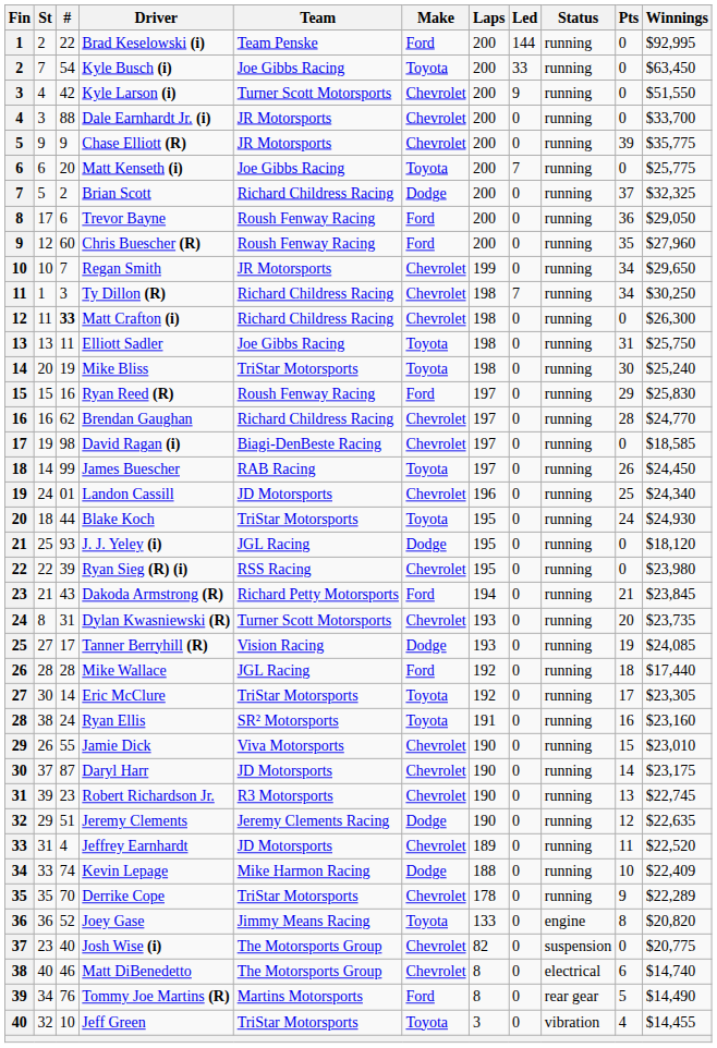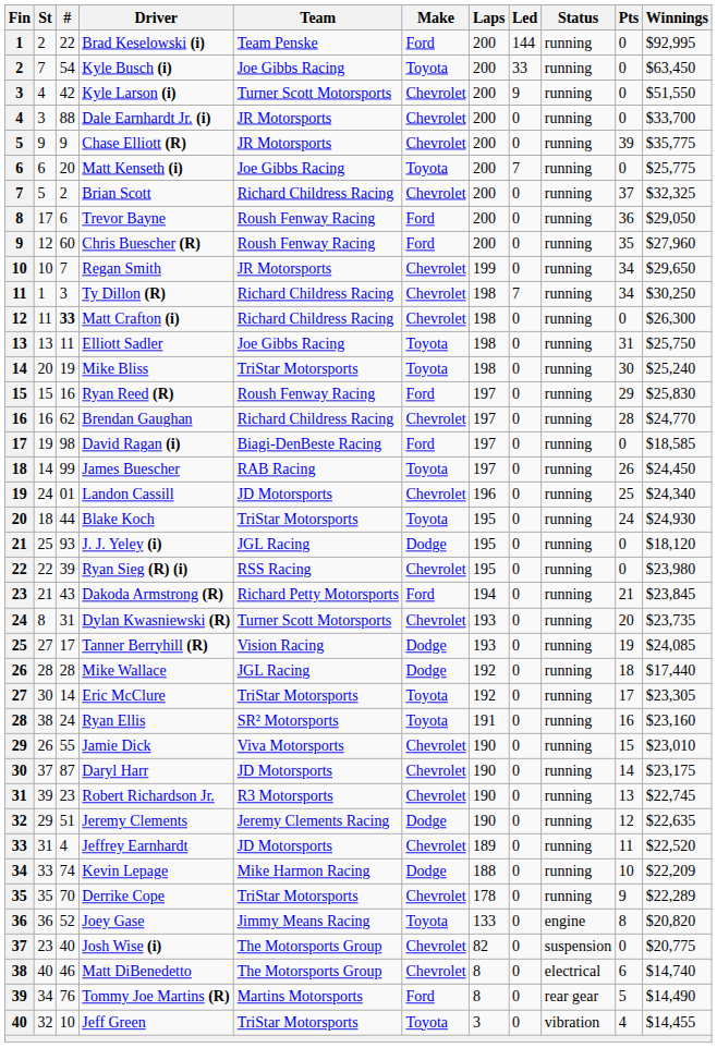 <table class="wikitable" style="font-size:95%">
 <tr>
 <th>Fin</th>
 <th>St</th>
 <th>#</th>
 <th>Driver</th>
 <th>Team</th>
 <th>Make</th>
 <th>Laps</th>
 <th>Led</th>
 <th>Status</th>
 <th>Pts</th>
 <th>Winnings</th>
 </tr>
 <tr>
 <th>1</th>
 <td>2</td>
 <td>22</td>
 <td><a href='#'>Brad Keselowski</a> <strong>(i)</strong></td>
 <td><a href='#'>Team Penske</a></td>
 <td><a href='#'>Ford</a></td>
 <td>200</td>
 <td>144</td>
 <td>running</td>
 <td>0</td>
 <td>$92,995</td>
 </tr>
 <tr>
 <th>2</th>
 <td>7</td>
 <td>54</td>
 <td><a href='#'>Kyle Busch</a> <strong>(i)</strong></td>
 <td><a href='#'>Joe Gibbs Racing</a></td>
 <td><a href='#'>Toyota</a></td>
 <td>200</td>
 <td>33</td>
 <td>running</td>
 <td>0</td>
 <td>$63,450</td>
 </tr>
 <tr>
 <th>3</th>
 <td>4</td>
 <td>42</td>
 <td><a href='#'>Kyle Larson</a> <strong>(i)</strong></td>
 <td><a href='#'>Turner Scott Motorsports</a></td>
 <td><a href='#'>Chevrolet</a></td>
 <td>200</td>
 <td>9</td>
 <td>running</td>
 <td>0</td>
 <td>$51,550</td>
 </tr>
 <tr>
 <th>4</th>
 <td>3</td>
 <td>88</td>
 <td><a href='#'>Dale Earnhardt Jr.</a> <strong>(i)</strong></td>
 <td><a href='#'>JR Motorsports</a></td>
 <td><a href='#'>Chevrolet</a></td>
 <td>200</td>
 <td>0</td>
 <td>running</td>
 <td>0</td>
 <td>$33,700</td>
 </tr>
 <tr>
 <th>5</th>
 <td>9</td>
 <td>9</td>
 <td><a href='#'>Chase Elliott</a> <strong>(R)</strong></td>
 <td><a href='#'>JR Motorsports</a></td>
 <td><a href='#'>Chevrolet</a></td>
 <td>200</td>
 <td>0</td>
 <td>running</td>
 <td>39</td>
 <td>$35,775</td>
 </tr>
 <tr>
 <th>6</th>
 <td>6</td>
 <td>20</td>
 <td><a href='#'>Matt Kenseth</a> <strong>(i)</strong></td>
 <td><a href='#'>Joe Gibbs Racing</a></td>
 <td><a href='#'>Toyota</a></td>
 <td>200</td>
 <td>7</td>
 <td>running</td>
 <td>0</td>
 <td>$25,775</td>
 </tr>
 <tr>
 <th>7</th>
 <td>5</td>
 <td>2</td>
 <td><a href='#'>Brian Scott</a></td>
 <td><a href='#'>Richard Childress Racing</a></td>
-<td><a href='#'>Dodge</a></td>
+<td><a href='#'>Chevrolet</a></td>
 <td>200</td>
 <td>0</td>
 <td>running</td>
 <td>37</td>
 <td>$32,325</td>
 </tr>
 <tr>
 <th>8</th>
 <td>17</td>
 <td>6</td>
 <td><a href='#'>Trevor Bayne</a></td>
 <td><a href='#'>Roush Fenway Racing</a></td>
 <td><a href='#'>Ford</a></td>
 <td>200</td>
 <td>0</td>
 <td>running</td>
 <td>36</td>
 <td>$29,050</td>
 </tr>
 <tr>
 <th>9</th>
 <td>12</td>
 <td>60</td>
 <td><a href='#'>Chris Buescher</a> <strong>(R)</strong></td>
 <td><a href='#'>Roush Fenway Racing</a></td>
 <td><a href='#'>Ford</a></td>
 <td>200</td>
 <td>0</td>
 <td>running</td>
 <td>35</td>
 <td>$27,960</td>
 </tr>
 <tr>
 <th>10</th>
 <td>10</td>
 <td>7</td>
 <td><a href='#'>Regan Smith</a></td>
 <td><a href='#'>JR Motorsports</a></td>
 <td><a href='#'>Chevrolet</a></td>
 <td>199</td>
 <td>0</td>
 <td>running</td>
 <td>34</td>
 <td>$29,650</td>
 </tr>
 <tr>
 <th>11</th>
 <td>1</td>
 <td>3</td>
 <td><a href='#'>Ty Dillon</a> <strong>(R)</strong></td>
 <td><a href='#'>Richard Childress Racing</a></td>
 <td><a href='#'>Chevrolet</a></td>
 <td>198</td>
 <td>7</td>
 <td>running</td>
 <td>34</td>
 <td>$30,250</td>
 </tr>
 <tr>
 <th>12</th>
 <td>11</td>
 <td><strong>33</strong></td>
 <td><a href='#'>Matt Crafton</a> <strong>(i)</strong></td>
 <td><a href='#'>Richard Childress Racing</a></td>
 <td><a href='#'>Chevrolet</a></td>
 <td>198</td>
 <td>0</td>
 <td>running</td>
 <td>0</td>
 <td>$26,300</td>
 </tr>
 <tr>
 <th>13</th>
 <td>13</td>
 <td>11</td>
 <td><a href='#'>Elliott Sadler</a></td>
 <td><a href='#'>Joe Gibbs Racing</a></td>
 <td><a href='#'>Toyota</a></td>
 <td>198</td>
 <td>0</td>
 <td>running</td>
 <td>31</td>
 <td>$25,750</td>
 </tr>
 <tr>
 <th>14</th>
 <td>20</td>
 <td>19</td>
 <td><a href='#'>Mike Bliss</a></td>
 <td><a href='#'>TriStar Motorsports</a></td>
 <td><a href='#'>Toyota</a></td>
 <td>198</td>
 <td>0</td>
 <td>running</td>
 <td>30</td>
 <td>$25,240</td>
 </tr>
 <tr>
 <th>15</th>
 <td>15</td>
 <td>16</td>
 <td><a href='#'>Ryan Reed</a> <strong>(R)</strong></td>
 <td><a href='#'>Roush Fenway Racing</a></td>
 <td><a href='#'>Ford</a></td>
 <td>197</td>
 <td>0</td>
 <td>running</td>
 <td>29</td>
 <td>$25,830</td>
 </tr>
 <tr>
 <th>16</th>
 <td>16</td>
 <td>62</td>
 <td><a href='#'>Brendan Gaughan</a></td>
 <td><a href='#'>Richard Childress Racing</a></td>
 <td><a href='#'>Chevrolet</a></td>
 <td>197</td>
 <td>0</td>
 <td>running</td>
 <td>28</td>
 <td>$24,770</td>
 </tr>
 <tr>
 <th>17</th>
 <td>19</td>
 <td>98</td>
 <td><a href='#'>David Ragan</a> <strong>(i)</strong></td>
 <td><a href='#'>Biagi-DenBeste Racing</a></td>
-<td><a href='#'>Chevrolet</a></td>
+<td><a href='#'>Ford</a></td>
 <td>197</td>
 <td>0</td>
 <td>running</td>
 <td>0</td>
 <td>$18,585</td>
 </tr>
 <tr>
 <th>18</th>
 <td>14</td>
 <td>99</td>
 <td><a href='#'>James Buescher</a></td>
 <td><a href='#'>RAB Racing</a></td>
 <td><a href='#'>Toyota</a></td>
 <td>197</td>
 <td>0</td>
 <td>running</td>
 <td>26</td>
 <td>$24,450</td>
 </tr>
 <tr>
 <th>19</th>
 <td>24</td>
 <td>01</td>
 <td><a href='#'>Landon Cassill</a></td>
 <td><a href='#'>JD Motorsports</a></td>
 <td><a href='#'>Chevrolet</a></td>
 <td>196</td>
 <td>0</td>
 <td>running</td>
 <td>25</td>
 <td>$24,340</td>
 </tr>
 <tr>
 <th>20</th>
 <td>18</td>
 <td>44</td>
 <td><a href='#'>Blake Koch</a></td>
 <td><a href='#'>TriStar Motorsports</a></td>
 <td><a href='#'>Toyota</a></td>
 <td>195</td>
 <td>0</td>
 <td>running</td>
 <td>24</td>
 <td>$24,930</td>
 </tr>
 <tr>
 <th>21</th>
 <td>25</td>
 <td>93</td>
 <td><a href='#'>J. J. Yeley</a> <strong>(i)</strong></td>
 <td><a href='#'>JGL Racing</a></td>
 <td><a href='#'>Dodge</a></td>
 <td>195</td>
 <td>0</td>
 <td>running</td>
 <td>0</td>
 <td>$18,120</td>
 </tr>
 <tr>
 <th>22</th>
 <td>22</td>
 <td>39</td>
 <td><a href='#'>Ryan Sieg</a> <strong>(R)</strong> <strong>(i)</strong></td>
 <td><a href='#'>RSS Racing</a></td>
 <td><a href='#'>Chevrolet</a></td>
 <td>195</td>
 <td>0</td>
 <td>running</td>
 <td>0</td>
 <td>$23,980</td>
 </tr>
 <tr>
 <th>23</th>
 <td>21</td>
 <td>43</td>
 <td><a href='#'>Dakoda Armstrong</a> <strong>(R)</strong></td>
 <td><a href='#'>Richard Petty Motorsports</a></td>
 <td><a href='#'>Ford</a></td>
 <td>194</td>
 <td>0</td>
 <td>running</td>
 <td>21</td>
 <td>$23,845</td>
 </tr>
 <tr>
 <th>24</th>
 <td>8</td>
 <td>31</td>
 <td><a href='#'>Dylan Kwasniewski</a> <strong>(R)</strong></td>
 <td><a href='#'>Turner Scott Motorsports</a></td>
 <td><a href='#'>Chevrolet</a></td>
 <td>193</td>
 <td>0</td>
 <td>running</td>
 <td>20</td>
 <td>$23,735</td>
 </tr>
 <tr>
 <th>25</th>
 <td>27</td>
 <td>17</td>
 <td><a href='#'>Tanner Berryhill</a> <strong>(R)</strong></td>
 <td><a href='#'>Vision Racing</a></td>
 <td><a href='#'>Dodge</a></td>
 <td>193</td>
 <td>0</td>
 <td>running</td>
 <td>19</td>
 <td>$24,085</td>
 </tr>
 <tr>
 <th>26</th>
 <td>28</td>
 <td>28</td>
 <td><a href='#'>Mike Wallace</a></td>
 <td><a href='#'>JGL Racing</a></td>
-<td><a href='#'>Ford</a></td>
+<td><a href='#'>Dodge</a></td>
 <td>192</td>
 <td>0</td>
 <td>running</td>
 <td>18</td>
 <td>$17,440</td>
 </tr>
 <tr>
 <th>27</th>
 <td>30</td>
 <td>14</td>
 <td><a href='#'>Eric McClure</a></td>
 <td><a href='#'>TriStar Motorsports</a></td>
 <td><a href='#'>Toyota</a></td>
 <td>192</td>
 <td>0</td>
 <td>running</td>
 <td>17</td>
 <td>$23,305</td>
 </tr>
 <tr>
 <th>28</th>
 <td>38</td>
 <td>24</td>
 <td><a href='#'>Ryan Ellis</a></td>
 <td><a href='#'>SR² Motorsports</a></td>
 <td><a href='#'>Toyota</a></td>
 <td>191</td>
 <td>0</td>
 <td>running</td>
 <td>16</td>
 <td>$23,160</td>
 </tr>
 <tr>
 <th>29</th>
 <td>26</td>
 <td>55</td>
 <td><a href='#'>Jamie Dick</a></td>
 <td><a href='#'>Viva Motorsports</a></td>
 <td><a href='#'>Chevrolet</a></td>
 <td>190</td>
 <td>0</td>
 <td>running</td>
 <td>15</td>
 <td>$23,010</td>
 </tr>
 <tr>
 <th>30</th>
 <td>37</td>
 <td>87</td>
 <td><a href='#'>Daryl Harr</a></td>
 <td><a href='#'>JD Motorsports</a></td>
 <td><a href='#'>Chevrolet</a></td>
 <td>190</td>
 <td>0</td>
 <td>running</td>
 <td>14</td>
 <td>$23,175</td>
 </tr>
 <tr>
 <th>31</th>
 <td>39</td>
 <td>23</td>
 <td><a href='#'>Robert Richardson Jr.</a></td>
 <td><a href='#'>R3 Motorsports</a></td>
 <td><a href='#'>Chevrolet</a></td>
 <td>190</td>
 <td>0</td>
 <td>running</td>
 <td>13</td>
 <td>$22,745</td>
 </tr>
 <tr>
 <th>32</th>
 <td>29</td>
 <td>51</td>
 <td><a href='#'>Jeremy Clements</a></td>
 <td><a href='#'>Jeremy Clements Racing</a></td>
 <td><a href='#'>Dodge</a></td>
 <td>190</td>
 <td>0</td>
 <td>running</td>
 <td>12</td>
 <td>$22,635</td>
 </tr>
 <tr>
 <th>33</th>
 <td>31</td>
 <td>4</td>
 <td><a href='#'>Jeffrey Earnhardt</a></td>
 <td><a href='#'>JD Motorsports</a></td>
 <td><a href='#'>Chevrolet</a></td>
 <td>189</td>
 <td>0</td>
 <td>running</td>
 <td>11</td>
 <td>$22,520</td>
 </tr>
 <tr>
 <th>34</th>
 <td>33</td>
 <td>74</td>
 <td><a href='#'>Kevin Lepage</a></td>
 <td><a href='#'>Mike Harmon Racing</a></td>
 <td><a href='#'>Dodge</a></td>
 <td>188</td>
 <td>0</td>
 <td>running</td>
 <td>10</td>
-<td>$22,409</td>
+<td>$22,209</td>
 </tr>
 <tr>
 <th>35</th>
 <td>35</td>
 <td>70</td>
 <td><a href='#'>Derrike Cope</a></td>
 <td><a href='#'>TriStar Motorsports</a></td>
 <td><a href='#'>Chevrolet</a></td>
 <td>178</td>
 <td>0</td>
 <td>running</td>
 <td>9</td>
 <td>$22,289</td>
 </tr>
 <tr>
 <th>36</th>
 <td>36</td>
 <td>52</td>
 <td><a href='#'>Joey Gase</a></td>
 <td><a href='#'>Jimmy Means Racing</a></td>
 <td><a href='#'>Toyota</a></td>
 <td>133</td>
 <td>0</td>
 <td>engine</td>
 <td>8</td>
 <td>$20,820</td>
 </tr>
 <tr>
 <th>37</th>
 <td>23</td>
 <td>40</td>
 <td><a href='#'>Josh Wise</a> <strong>(i)</strong></td>
 <td><a href='#'>The Motorsports Group</a></td>
 <td><a href='#'>Chevrolet</a></td>
 <td>82</td>
 <td>0</td>
 <td>suspension</td>
 <td>0</td>
 <td>$20,775</td>
 </tr>
 <tr>
 <th>38</th>
 <td>40</td>
 <td>46</td>
 <td><a href='#'>Matt DiBenedetto</a></td>
 <td><a href='#'>The Motorsports Group</a></td>
 <td><a href='#'>Chevrolet</a></td>
 <td>8</td>
 <td>0</td>
 <td>electrical</td>
 <td>6</td>
 <td>$14,740</td>
 </tr>
 <tr>
 <th>39</th>
 <td>34</td>
 <td>76</td>
 <td><a href='#'>Tommy Joe Martins</a> <strong>(R)</strong></td>
 <td><a href='#'>Martins Motorsports</a></td>
 <td><a href='#'>Ford</a></td>
 <td>8</td>
 <td>0</td>
 <td>rear gear</td>
 <td>5</td>
 <td>$14,490</td>
 </tr>
 <tr>
 <th>40</th>
 <td>32</td>
 <td>10</td>
 <td><a href='#'>Jeff Green</a></td>
 <td><a href='#'>TriStar Motorsports</a></td>
 <td><a href='#'>Toyota</a></td>
 <td>3</td>
 <td>0</td>
 <td>vibration</td>
 <td>4</td>
 <td>$14,455</td>
 </tr>
 <tr>
 <th colspan="11"></th>
 </tr>
 </table>
